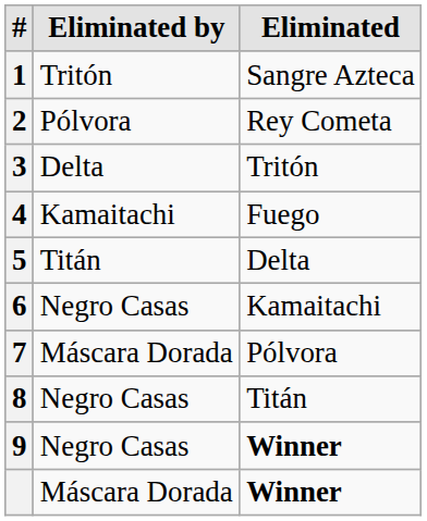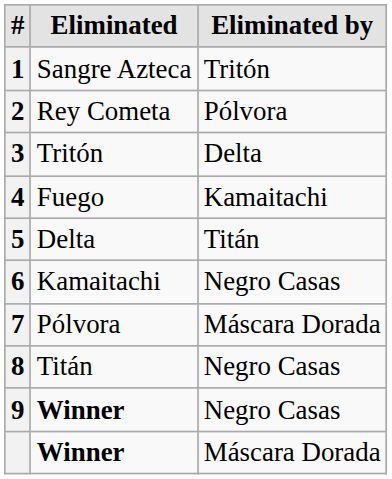 <table class="wikitable sortable">
 <tr>
 <th scope="col" style="background: #e3e3e3;">#</th>
+<th scope="col" style="background: #e3e3e3;">Eliminated</th>
 <th scope="col" style="background: #e3e3e3;">Eliminated by</th>
-<th scope="col" style="background: #e3e3e3;">Eliminated</th>
 </tr>
 <tr>
 <th scope="row">1</th>
+<td>Sangre Azteca</td>
 <td>Tritón</td>
-<td>Sangre Azteca</td>
 </tr>
 <tr>
 <th scope="row">2</th>
+<td>Rey Cometa</td>
 <td>Pólvora</td>
-<td>Rey Cometa</td>
 </tr>
 <tr>
 <th scope="row">3</th>
+<td>Tritón</td>
 <td>Delta</td>
-<td>Tritón</td>
 </tr>
 <tr>
 <th scope="row">4</th>
+<td>Fuego</td>
 <td>Kamaitachi</td>
-<td>Fuego</td>
 </tr>
 <tr>
 <th scope="row">5</th>
+<td>Delta</td>
 <td>Titán</td>
-<td>Delta</td>
 </tr>
 <tr>
 <th scope="row">6</th>
+<td>Kamaitachi</td>
 <td>Negro Casas</td>
-<td>Kamaitachi</td>
 </tr>
 <tr>
 <th scope="row">7</th>
+<td>Pólvora</td>
 <td>Máscara Dorada</td>
-<td>Pólvora</td>
 </tr>
 <tr>
 <th scope="row">8</th>
+<td>Titán</td>
 <td>Negro Casas</td>
-<td>Titán</td>
 </tr>
 <tr>
 <th scope="row">9</th>
+<td><strong>Winner</strong></td>
 <td>Negro Casas</td>
-<td><strong>Winner</strong></td>
 </tr>
 <tr>
 <th scope="row"></th>
+<td><strong>Winner</strong></td>
 <td>Máscara Dorada</td>
-<td><strong>Winner</strong></td>
 </tr>
 </table>
